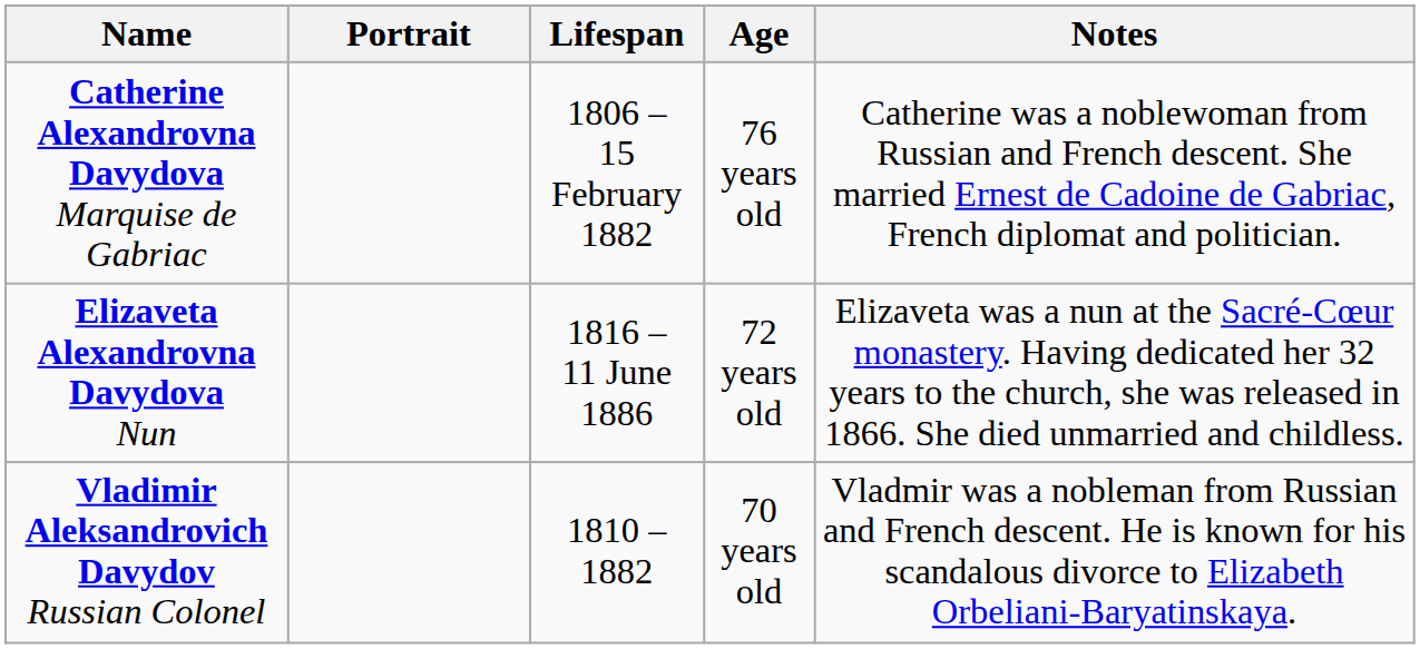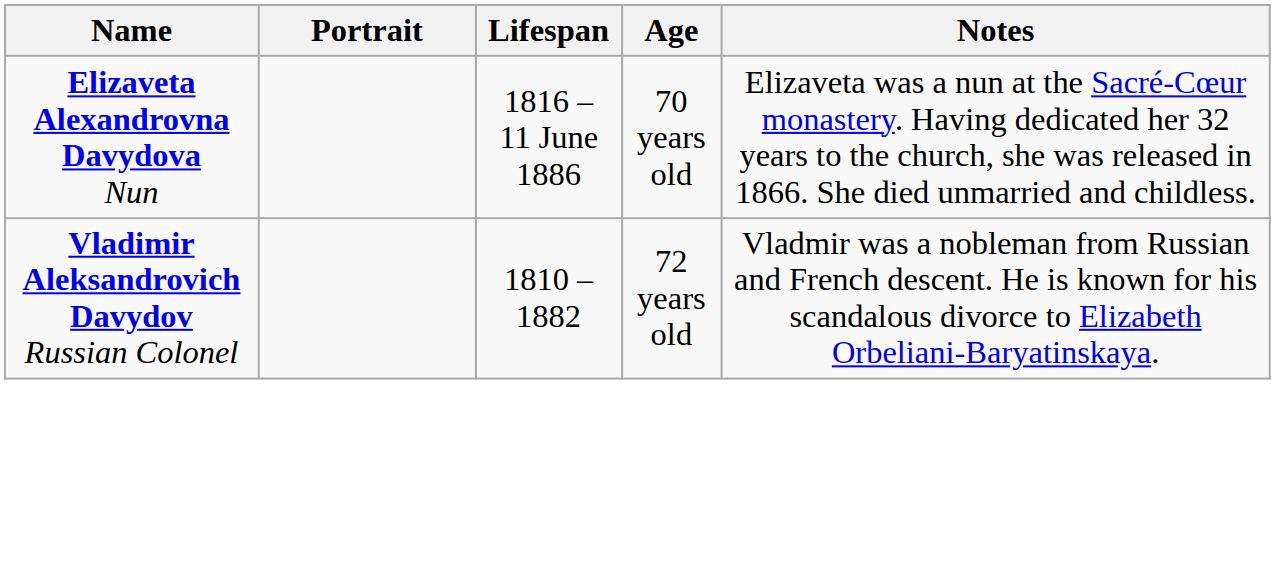 <table class="wikitable" style="text-align:center; width:100%">
 <tr>
 <th width="20%">Name</th>
 <th width="100px">Portrait</th>
 <th>Lifespan</th>
 <th>Age</th>
 <th>Notes</th>
 </tr>
 <tr>
-<td><strong><a href='#'>Catherine Alexandrovna Davydova</a></strong><br> <em>Marquise de Gabriac</em></td>
-<td></td>
-<td>1806 –<br> 15 February 1882</td>
-<td>76 years old</td>
-<td>Catherine was a noblewoman from Russian and French descent. She married <a href='#'>Ernest de Cadoine de Gabriac</a>, French diplomat and politician.</td>
-</tr>
-<tr>
 <td><strong><a href='#'>Elizaveta Alexandrovna Davydova</a></strong><br><em>Nun</em></td>
 <td></td>
 <td>1816 –<br> 11 June 1886</td>
-<td>72 years old</td>
+<td>70 years old</td>
 <td>Elizaveta was a nun at the <a href='#'>Sacré-Cœur monastery</a>. Having dedicated her 32 years to the church, she was released in 1866. She died unmarried and childless.</td>
 </tr>
 <tr>
 <td><strong><a href='#'>Vladimir Aleksandrovich Davydov</a></strong><br><em>Russian Colonel</em></td>
 <td></td>
 <td>1810 –<br> 1882</td>
-<td>70 years old</td>
+<td>72 years old</td>
 <td>Vladmir was a nobleman from Russian and French descent. He is known for his scandalous divorce to <a href='#'>Elizabeth Orbeliani-Baryatinskaya</a>.</td>
 </tr>
 </table>
